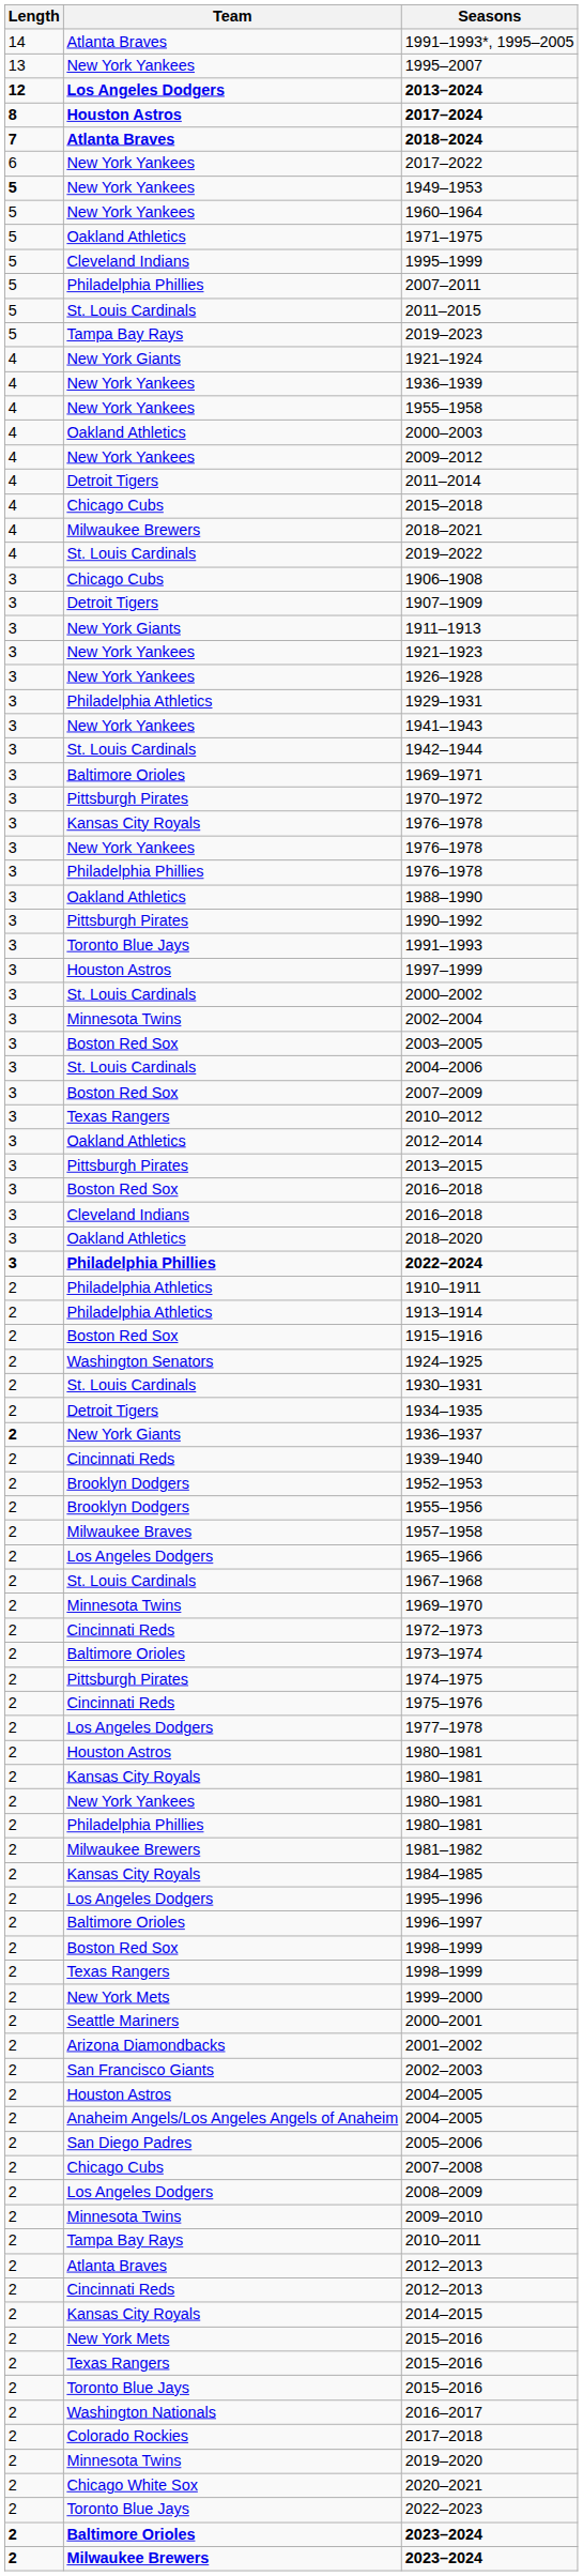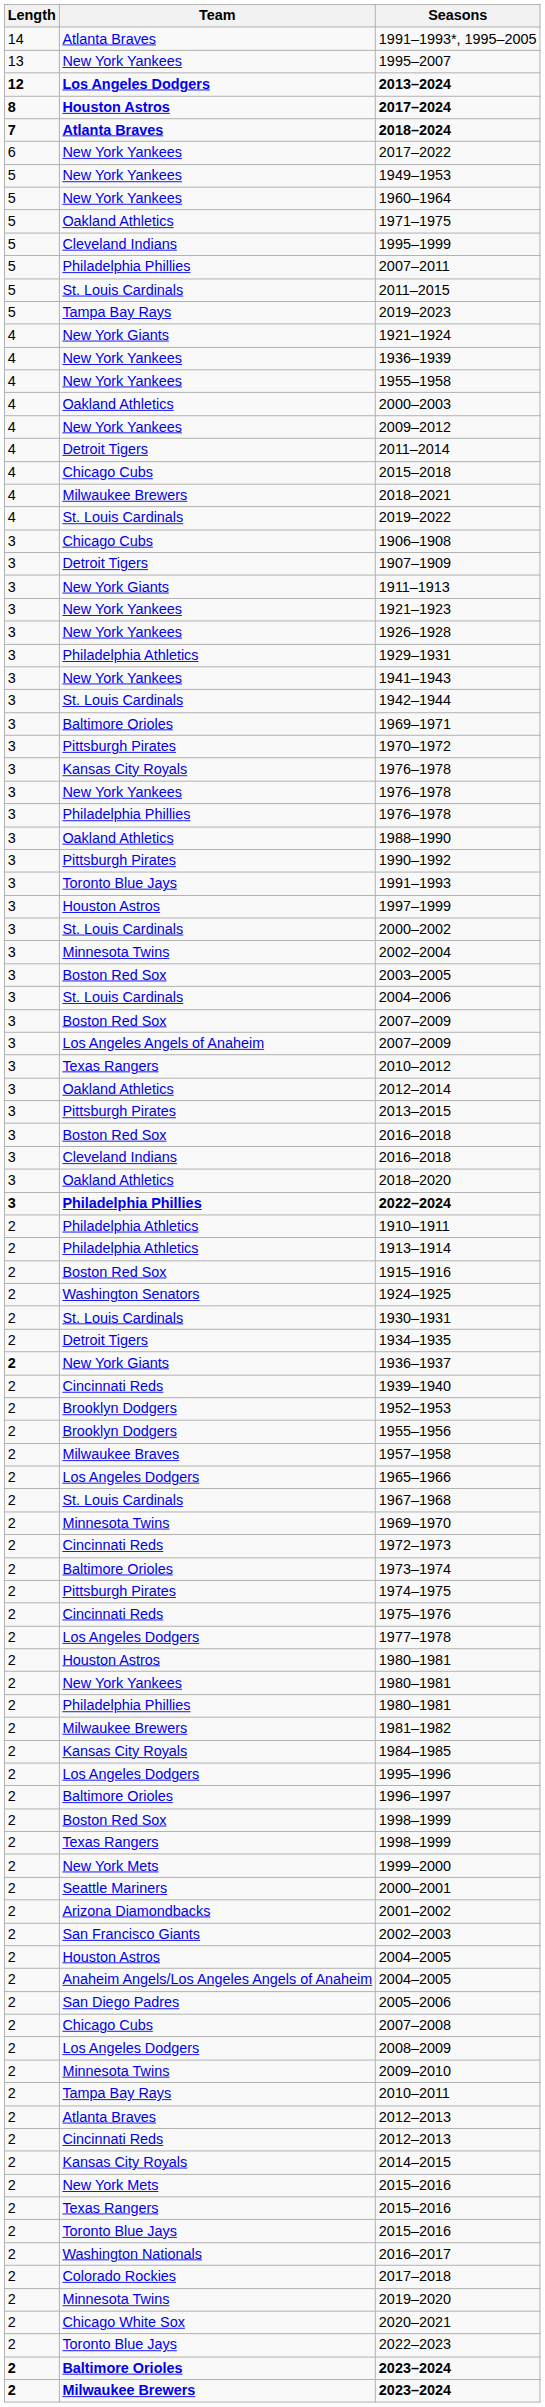 <table class="wikitable">
 <tr>
 <th>Length</th>
 <th>Team</th>
 <th>Seasons</th>
 </tr>
 <tr>
 <td>14</td>
 <td><a href='#'>Atlanta Braves</a></td>
 <td>1991–1993*, 1995–2005</td>
 </tr>
 <tr>
 <td>13</td>
 <td><a href='#'>New York Yankees</a></td>
 <td>1995–2007</td>
 </tr>
 <tr>
 <td><strong>12</strong></td>
 <td><strong><a href='#'>Los Angeles Dodgers</a></strong></td>
 <td><strong>2013–2024</strong></td>
 </tr>
 <tr>
 <td><strong>8</strong></td>
 <td><strong><a href='#'>Houston Astros</a></strong></td>
 <td><strong>2017–2024</strong></td>
 </tr>
 <tr>
 <td><strong>7</strong></td>
 <td><strong><a href='#'>Atlanta Braves</a></strong></td>
 <td><strong>2018–2024</strong></td>
 </tr>
 <tr>
 <td>6</td>
 <td><a href='#'>New York Yankees</a></td>
 <td>2017–2022</td>
 </tr>
 <tr>
-<td><strong>5</strong></td>
+<td>5</td>
 <td><a href='#'>New York Yankees</a></td>
 <td>1949–1953</td>
 </tr>
 <tr>
 <td>5</td>
 <td><a href='#'>New York Yankees</a></td>
 <td>1960–1964</td>
 </tr>
 <tr>
 <td>5</td>
 <td><a href='#'>Oakland Athletics</a></td>
 <td>1971–1975</td>
 </tr>
 <tr>
 <td>5</td>
 <td><a href='#'>Cleveland Indians</a></td>
 <td>1995–1999</td>
 </tr>
 <tr>
 <td>5</td>
 <td><a href='#'>Philadelphia Phillies</a></td>
 <td>2007–2011</td>
 </tr>
 <tr>
 <td>5</td>
 <td><a href='#'>St. Louis Cardinals</a></td>
 <td>2011–2015</td>
 </tr>
 <tr>
 <td>5</td>
 <td><a href='#'>Tampa Bay Rays</a></td>
 <td>2019–2023</td>
 </tr>
 <tr>
 <td>4</td>
 <td><a href='#'>New York Giants</a></td>
 <td>1921–1924</td>
 </tr>
 <tr>
 <td>4</td>
 <td><a href='#'>New York Yankees</a></td>
 <td>1936–1939</td>
 </tr>
 <tr>
 <td>4</td>
 <td><a href='#'>New York Yankees</a></td>
 <td>1955–1958</td>
 </tr>
 <tr>
 <td>4</td>
 <td><a href='#'>Oakland Athletics</a></td>
 <td>2000–2003</td>
 </tr>
 <tr>
 <td>4</td>
 <td><a href='#'>New York Yankees</a></td>
 <td>2009–2012</td>
 </tr>
 <tr>
 <td>4</td>
 <td><a href='#'>Detroit Tigers</a></td>
 <td>2011–2014</td>
 </tr>
 <tr>
 <td>4</td>
 <td><a href='#'>Chicago Cubs</a></td>
 <td>2015–2018</td>
 </tr>
 <tr>
 <td>4</td>
 <td><a href='#'>Milwaukee Brewers</a></td>
 <td>2018–2021</td>
 </tr>
 <tr>
 <td>4</td>
 <td><a href='#'>St. Louis Cardinals</a></td>
 <td>2019–2022</td>
 </tr>
 <tr>
 <td>3</td>
 <td><a href='#'>Chicago Cubs</a></td>
 <td>1906–1908</td>
 </tr>
 <tr>
 <td>3</td>
 <td><a href='#'>Detroit Tigers</a></td>
 <td>1907–1909</td>
 </tr>
 <tr>
 <td>3</td>
 <td><a href='#'>New York Giants</a></td>
 <td>1911–1913</td>
 </tr>
 <tr>
 <td>3</td>
 <td><a href='#'>New York Yankees</a></td>
 <td>1921–1923</td>
 </tr>
 <tr>
 <td>3</td>
 <td><a href='#'>New York Yankees</a></td>
 <td>1926–1928</td>
 </tr>
 <tr>
 <td>3</td>
 <td><a href='#'>Philadelphia Athletics</a></td>
 <td>1929–1931</td>
 </tr>
 <tr>
 <td>3</td>
 <td><a href='#'>New York Yankees</a></td>
 <td>1941–1943</td>
 </tr>
 <tr>
 <td>3</td>
 <td><a href='#'>St. Louis Cardinals</a></td>
 <td>1942–1944</td>
 </tr>
 <tr>
 <td>3</td>
 <td><a href='#'>Baltimore Orioles</a></td>
 <td>1969–1971</td>
 </tr>
 <tr>
 <td>3</td>
 <td><a href='#'>Pittsburgh Pirates</a></td>
 <td>1970–1972</td>
 </tr>
 <tr>
 <td>3</td>
 <td><a href='#'>Kansas City Royals</a></td>
 <td>1976–1978</td>
 </tr>
 <tr>
 <td>3</td>
 <td><a href='#'>New York Yankees</a></td>
 <td>1976–1978</td>
 </tr>
 <tr>
 <td>3</td>
 <td><a href='#'>Philadelphia Phillies</a></td>
 <td>1976–1978</td>
 </tr>
 <tr>
 <td>3</td>
 <td><a href='#'>Oakland Athletics</a></td>
 <td>1988–1990</td>
 </tr>
 <tr>
 <td>3</td>
 <td><a href='#'>Pittsburgh Pirates</a></td>
 <td>1990–1992</td>
 </tr>
 <tr>
 <td>3</td>
 <td><a href='#'>Toronto Blue Jays</a></td>
 <td>1991–1993</td>
 </tr>
 <tr>
 <td>3</td>
 <td><a href='#'>Houston Astros</a></td>
 <td>1997–1999</td>
 </tr>
 <tr>
 <td>3</td>
 <td><a href='#'>St. Louis Cardinals</a></td>
 <td>2000–2002</td>
 </tr>
 <tr>
 <td>3</td>
 <td><a href='#'>Minnesota Twins</a></td>
 <td>2002–2004</td>
 </tr>
 <tr>
 <td>3</td>
 <td><a href='#'>Boston Red Sox</a></td>
 <td>2003–2005</td>
 </tr>
 <tr>
 <td>3</td>
 <td><a href='#'>St. Louis Cardinals</a></td>
 <td>2004–2006</td>
 </tr>
 <tr>
 <td>3</td>
 <td><a href='#'>Boston Red Sox</a></td>
 <td>2007–2009</td>
 </tr>
 <tr>
 <td>3</td>
+<td><a href='#'>Los Angeles Angels of Anaheim</a></td>
+<td>2007–2009</td>
+</tr>
+<tr>
+<td>3</td>
 <td><a href='#'>Texas Rangers</a></td>
 <td>2010–2012</td>
 </tr>
 <tr>
 <td>3</td>
 <td><a href='#'>Oakland Athletics</a></td>
 <td>2012–2014</td>
 </tr>
 <tr>
 <td>3</td>
 <td><a href='#'>Pittsburgh Pirates</a></td>
 <td>2013–2015</td>
 </tr>
 <tr>
 <td>3</td>
 <td><a href='#'>Boston Red Sox</a></td>
 <td>2016–2018</td>
 </tr>
 <tr>
 <td>3</td>
 <td><a href='#'>Cleveland Indians</a></td>
 <td>2016–2018</td>
 </tr>
 <tr>
 <td>3</td>
 <td><a href='#'>Oakland Athletics</a></td>
 <td>2018–2020</td>
 </tr>
 <tr>
 <td><strong>3</strong></td>
 <td><strong><a href='#'>Philadelphia Phillies</a></strong></td>
 <td><strong>2022–2024</strong></td>
 </tr>
 <tr>
 <td>2</td>
 <td><a href='#'>Philadelphia Athletics</a></td>
 <td>1910–1911</td>
 </tr>
 <tr>
 <td>2</td>
 <td><a href='#'>Philadelphia Athletics</a></td>
 <td>1913–1914</td>
 </tr>
 <tr>
 <td>2</td>
 <td><a href='#'>Boston Red Sox</a></td>
 <td>1915–1916</td>
 </tr>
 <tr>
 <td>2</td>
 <td><a href='#'>Washington Senators</a></td>
 <td>1924–1925</td>
 </tr>
 <tr>
 <td>2</td>
 <td><a href='#'>St. Louis Cardinals</a></td>
 <td>1930–1931</td>
 </tr>
 <tr>
 <td>2</td>
 <td><a href='#'>Detroit Tigers</a></td>
 <td>1934–1935</td>
 </tr>
 <tr>
 <td><strong>2</strong></td>
 <td><a href='#'>New York Giants</a></td>
 <td>1936–1937</td>
 </tr>
 <tr>
 <td>2</td>
 <td><a href='#'>Cincinnati Reds</a></td>
 <td>1939–1940</td>
 </tr>
 <tr>
 <td>2</td>
 <td><a href='#'>Brooklyn Dodgers</a></td>
 <td>1952–1953</td>
 </tr>
 <tr>
 <td>2</td>
 <td><a href='#'>Brooklyn Dodgers</a></td>
 <td>1955–1956</td>
 </tr>
 <tr>
 <td>2</td>
 <td><a href='#'>Milwaukee Braves</a></td>
 <td>1957–1958</td>
 </tr>
 <tr>
 <td>2</td>
 <td><a href='#'>Los Angeles Dodgers</a></td>
 <td>1965–1966</td>
 </tr>
 <tr>
 <td>2</td>
 <td><a href='#'>St. Louis Cardinals</a></td>
 <td>1967–1968</td>
 </tr>
 <tr>
 <td>2</td>
 <td><a href='#'>Minnesota Twins</a></td>
 <td>1969–1970</td>
 </tr>
 <tr>
 <td>2</td>
 <td><a href='#'>Cincinnati Reds</a></td>
 <td>1972–1973</td>
 </tr>
 <tr>
 <td>2</td>
 <td><a href='#'>Baltimore Orioles</a></td>
 <td>1973–1974</td>
 </tr>
 <tr>
 <td>2</td>
 <td><a href='#'>Pittsburgh Pirates</a></td>
 <td>1974–1975</td>
 </tr>
 <tr>
 <td>2</td>
 <td><a href='#'>Cincinnati Reds</a></td>
 <td>1975–1976</td>
 </tr>
 <tr>
 <td>2</td>
 <td><a href='#'>Los Angeles Dodgers</a></td>
 <td>1977–1978</td>
 </tr>
 <tr>
 <td>2</td>
 <td><a href='#'>Houston Astros</a></td>
-<td>1980–1981</td>
-</tr>
-<tr>
-<td>2</td>
-<td><a href='#'>Kansas City Royals</a></td>
 <td>1980–1981</td>
 </tr>
 <tr>
 <td>2</td>
 <td><a href='#'>New York Yankees</a></td>
 <td>1980–1981</td>
 </tr>
 <tr>
 <td>2</td>
 <td><a href='#'>Philadelphia Phillies</a></td>
 <td>1980–1981</td>
 </tr>
 <tr>
 <td>2</td>
 <td><a href='#'>Milwaukee Brewers</a></td>
 <td>1981–1982</td>
 </tr>
 <tr>
 <td>2</td>
 <td><a href='#'>Kansas City Royals</a></td>
 <td>1984–1985</td>
 </tr>
 <tr>
 <td>2</td>
 <td><a href='#'>Los Angeles Dodgers</a></td>
 <td>1995–1996</td>
 </tr>
 <tr>
 <td>2</td>
 <td><a href='#'>Baltimore Orioles</a></td>
 <td>1996–1997</td>
 </tr>
 <tr>
 <td>2</td>
 <td><a href='#'>Boston Red Sox</a></td>
 <td>1998–1999</td>
 </tr>
 <tr>
 <td>2</td>
 <td><a href='#'>Texas Rangers</a></td>
 <td>1998–1999</td>
 </tr>
 <tr>
 <td>2</td>
 <td><a href='#'>New York Mets</a></td>
 <td>1999–2000</td>
 </tr>
 <tr>
 <td>2</td>
 <td><a href='#'>Seattle Mariners</a></td>
 <td>2000–2001</td>
 </tr>
 <tr>
 <td>2</td>
 <td><a href='#'>Arizona Diamondbacks</a></td>
 <td>2001–2002</td>
 </tr>
 <tr>
 <td>2</td>
 <td><a href='#'>San Francisco Giants</a></td>
 <td>2002–2003</td>
 </tr>
 <tr>
 <td>2</td>
 <td><a href='#'>Houston Astros</a></td>
 <td>2004–2005</td>
 </tr>
 <tr>
 <td>2</td>
 <td><a href='#'>Anaheim Angels/Los Angeles Angels of Anaheim</a></td>
 <td>2004–2005</td>
 </tr>
 <tr>
 <td>2</td>
 <td><a href='#'>San Diego Padres</a></td>
 <td>2005–2006</td>
 </tr>
 <tr>
 <td>2</td>
 <td><a href='#'>Chicago Cubs</a></td>
 <td>2007–2008</td>
 </tr>
 <tr>
 <td>2</td>
 <td><a href='#'>Los Angeles Dodgers</a></td>
 <td>2008–2009</td>
 </tr>
 <tr>
 <td>2</td>
 <td><a href='#'>Minnesota Twins</a></td>
 <td>2009–2010</td>
 </tr>
 <tr>
 <td>2</td>
 <td><a href='#'>Tampa Bay Rays</a></td>
 <td>2010–2011</td>
 </tr>
 <tr>
 <td>2</td>
 <td><a href='#'>Atlanta Braves</a></td>
 <td>2012–2013</td>
 </tr>
 <tr>
 <td>2</td>
 <td><a href='#'>Cincinnati Reds</a></td>
 <td>2012–2013</td>
 </tr>
 <tr>
 <td>2</td>
 <td><a href='#'>Kansas City Royals</a></td>
 <td>2014–2015</td>
 </tr>
 <tr>
 <td>2</td>
 <td><a href='#'>New York Mets</a></td>
 <td>2015–2016</td>
 </tr>
 <tr>
 <td>2</td>
 <td><a href='#'>Texas Rangers</a></td>
 <td>2015–2016</td>
 </tr>
 <tr>
 <td>2</td>
 <td><a href='#'>Toronto Blue Jays</a></td>
 <td>2015–2016</td>
 </tr>
 <tr>
 <td>2</td>
 <td><a href='#'>Washington Nationals</a></td>
 <td>2016–2017</td>
 </tr>
 <tr>
 <td>2</td>
 <td><a href='#'>Colorado Rockies</a></td>
 <td>2017–2018</td>
 </tr>
 <tr>
 <td>2</td>
 <td><a href='#'>Minnesota Twins</a></td>
 <td>2019–2020</td>
 </tr>
 <tr>
 <td>2</td>
 <td><a href='#'>Chicago White Sox</a></td>
 <td>2020–2021</td>
 </tr>
 <tr>
 <td>2</td>
 <td><a href='#'>Toronto Blue Jays</a></td>
 <td>2022–2023</td>
 </tr>
 <tr>
 <td><strong>2</strong></td>
 <td><strong><a href='#'>Baltimore Orioles</a></strong></td>
 <td><strong>2023–2024</strong></td>
 </tr>
 <tr>
 <td><strong>2</strong></td>
 <td><strong><a href='#'>Milwaukee Brewers</a></strong></td>
 <td><strong>2023–2024</strong></td>
 </tr>
 </table>
